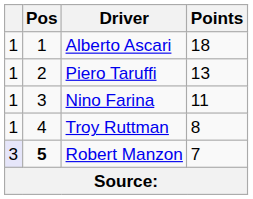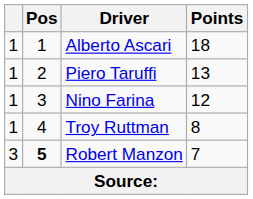 <table class="wikitable" style="font-size: 95%;">
 <tr>
 <th></th>
 <th>Pos</th>
 <th>Driver</th>
 <th>Points</th>
 </tr>
 <tr>
 <td align="left"> 1</td>
 <td align="center">1</td>
 <td> <a href='#'>Alberto Ascari</a></td>
 <td align="left">18</td>
 </tr>
 <tr>
 <td align="left"> 1</td>
 <td align="center">2</td>
 <td> <a href='#'>Piero Taruffi</a></td>
 <td align="left">13</td>
 </tr>
 <tr>
 <td align="left"> 1</td>
 <td align="center">3</td>
 <td> <a href='#'>Nino Farina</a></td>
-<td align="left">11</td>
+<td align="left">12</td>
 </tr>
 <tr>
 <td align="left"> 1</td>
 <td align="center">4</td>
 <td> <a href='#'>Troy Ruttman</a></td>
 <td align="left">8</td>
 </tr>
 <tr>
-<td align="left" style="background: lavender;"> 3</td>
+<td align="left"> 3</td>
 <td align="center"><strong>5</strong></td>
 <td> <a href='#'>Robert Manzon</a></td>
 <td align="left">7</td>
 </tr>
 <tr>
 <th colspan=4>Source: </th>
 </tr>
 </table>
